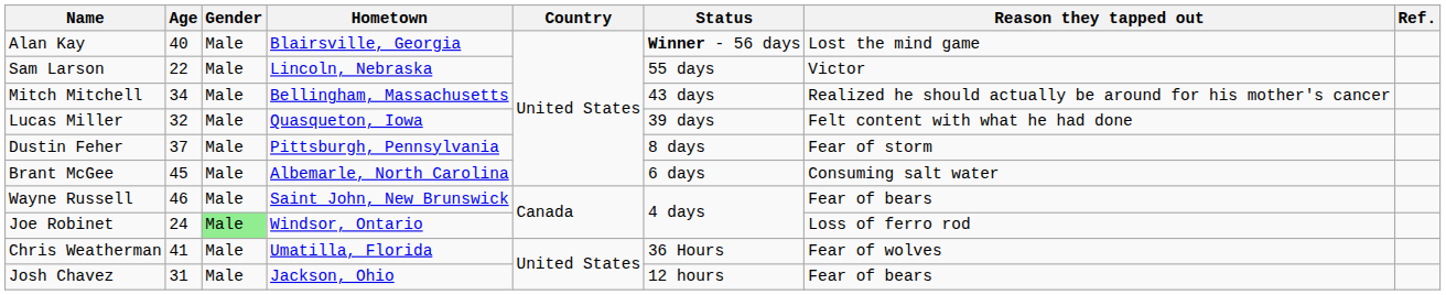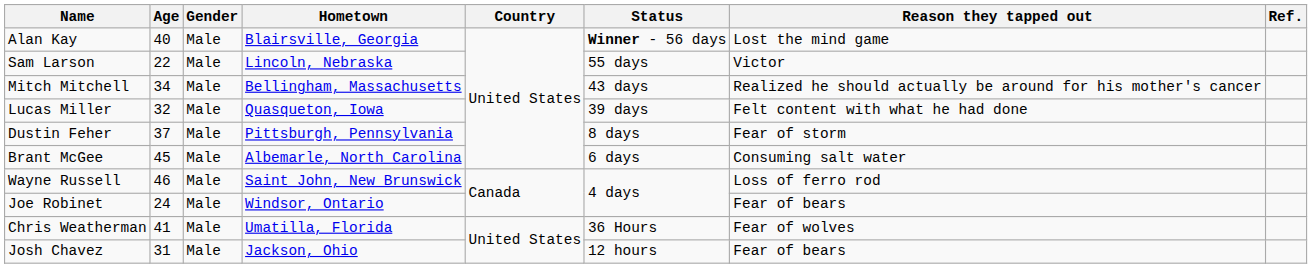 <table class="wikitable">
 <tr>
 <th>Name</th>
 <th>Age</th>
 <th>Gender</th>
 <th>Hometown</th>
 <th>Country</th>
 <th>Status</th>
 <th>Reason they tapped out</th>
 <th>Ref.</th>
 </tr>
 <tr>
 <td>Alan Kay</td>
 <td>40</td>
 <td>Male</td>
 <td><a href='#'>Blairsville, Georgia</a></td>
 <td rowspan="6">United States</td>
 <td><strong>Winner</strong> - 56 days</td>
 <td>Lost the mind game</td>
 <td></td>
 </tr>
 <tr>
 <td>Sam Larson</td>
 <td>22</td>
 <td>Male</td>
 <td><a href='#'>Lincoln, Nebraska</a></td>
 <td>55 days</td>
 <td>Victor</td>
 <td></td>
 </tr>
 <tr>
 <td>Mitch Mitchell</td>
 <td>34</td>
 <td>Male</td>
 <td><a href='#'>Bellingham, Massachusetts</a></td>
 <td>43 days</td>
 <td>Realized he should actually be around for his mother's cancer</td>
 <td></td>
 </tr>
 <tr>
 <td>Lucas Miller</td>
 <td>32</td>
 <td>Male</td>
 <td><a href='#'>Quasqueton, Iowa</a></td>
 <td>39 days</td>
 <td>Felt content with what he had done</td>
 <td></td>
 </tr>
 <tr>
 <td>Dustin Feher</td>
 <td>37</td>
 <td>Male</td>
 <td><a href='#'>Pittsburgh, Pennsylvania</a></td>
 <td>8 days</td>
 <td>Fear of storm</td>
 <td></td>
 </tr>
 <tr>
 <td>Brant McGee</td>
 <td>45</td>
 <td>Male</td>
 <td><a href='#'>Albemarle, North Carolina</a></td>
 <td>6 days</td>
 <td>Consuming salt water</td>
 <td></td>
 </tr>
 <tr>
 <td>Wayne Russell</td>
 <td>46</td>
 <td>Male</td>
 <td><a href='#'>Saint John, New Brunswick</a></td>
 <td rowspan="2">Canada</td>
 <td rowspan="2">4 days</td>
-<td>Fear of bears</td>
+<td>Loss of ferro rod</td>
 <td></td>
 </tr>
 <tr>
 <td>Joe Robinet</td>
 <td>24</td>
-<td style="background: lightgreen;">Male</td>
+<td>Male</td>
 <td><a href='#'>Windsor, Ontario</a></td>
-<td>Loss of ferro rod</td>
+<td>Fear of bears</td>
 <td></td>
 </tr>
 <tr>
 <td>Chris Weatherman</td>
 <td>41</td>
 <td>Male</td>
 <td><a href='#'>Umatilla, Florida</a></td>
 <td rowspan="2">United States</td>
 <td>36 Hours</td>
 <td>Fear of wolves</td>
 <td></td>
 </tr>
 <tr>
 <td>Josh Chavez</td>
 <td>31</td>
 <td>Male</td>
 <td><a href='#'>Jackson, Ohio</a></td>
 <td>12 hours</td>
 <td>Fear of bears</td>
 <td></td>
 </tr>
 </table>
